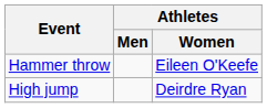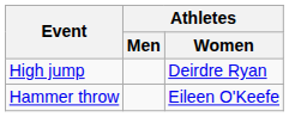 <table class=wikitable style="font-size:90%">
 <tr>
 <th rowspan=2>Event</th>
 <th colspan=2>Athletes</th>
 </tr>
 <tr>
 <th>Men</th>
 <th>Women</th>
 </tr>
 <tr>
+<td><a href='#'>High jump</a></td>
+<td></td>
+<td><a href='#'>Deirdre Ryan</a></td>
+</tr>
+<tr>
 <td><a href='#'>Hammer throw</a></td>
 <td></td>
 <td><a href='#'>Eileen O'Keefe</a></td>
 </tr>
-<tr>
-<td><a href='#'>High jump</a></td>
-<td></td>
-<td><a href='#'>Deirdre Ryan</a></td>
-</tr>
 </table>
